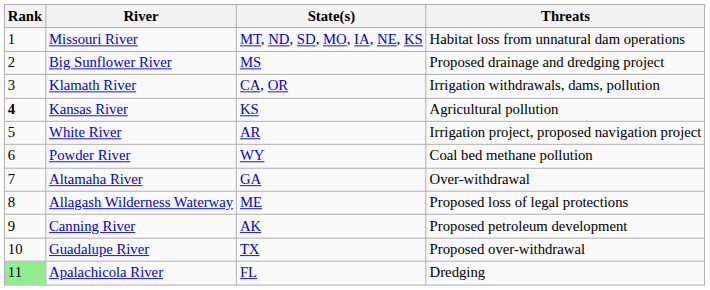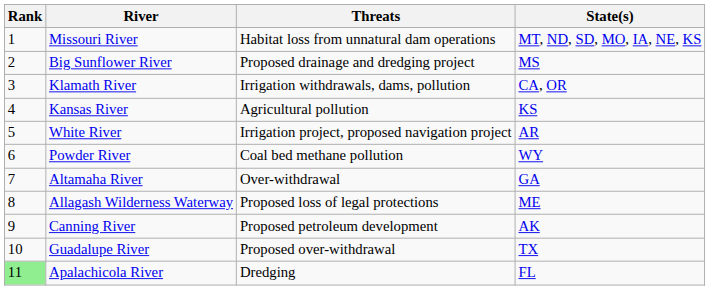 <table class="wikitable sortable">
 <tr>
 <th>Rank</th>
 <th>River</th>
+<th>Threats</th>
 <th>State(s)</th>
-<th>Threats</th>
 </tr>
 <tr>
 <td>1</td>
 <td><a href='#'>Missouri River</a></td>
+<td>Habitat loss from unnatural dam operations</td>
 <td><a href='#'>MT</a>, <a href='#'>ND</a>, <a href='#'>SD</a>, <a href='#'>MO</a>, <a href='#'>IA</a>, <a href='#'>NE</a>, <a href='#'>KS</a></td>
-<td>Habitat loss from unnatural dam operations</td>
 </tr>
 <tr>
 <td>2</td>
 <td><a href='#'>Big Sunflower River</a></td>
+<td>Proposed drainage and dredging project</td>
 <td><a href='#'>MS</a></td>
-<td>Proposed drainage and dredging project</td>
 </tr>
 <tr>
 <td>3</td>
 <td><a href='#'>Klamath River</a></td>
+<td>Irrigation withdrawals, dams, pollution</td>
 <td><a href='#'>CA</a>, <a href='#'>OR</a></td>
-<td>Irrigation withdrawals, dams, pollution</td>
 </tr>
 <tr>
-<td><strong>4</strong></td>
+<td>4</td>
 <td><a href='#'>Kansas River</a></td>
+<td>Agricultural pollution</td>
 <td><a href='#'>KS</a></td>
-<td>Agricultural pollution</td>
 </tr>
 <tr>
 <td>5</td>
 <td><a href='#'>White River</a></td>
+<td>Irrigation project, proposed navigation project</td>
 <td><a href='#'>AR</a></td>
-<td>Irrigation project, proposed navigation project</td>
 </tr>
 <tr>
 <td>6</td>
 <td><a href='#'>Powder River</a></td>
+<td>Coal bed methane pollution</td>
 <td><a href='#'>WY</a></td>
-<td>Coal bed methane pollution</td>
 </tr>
 <tr>
 <td>7</td>
 <td><a href='#'>Altamaha River</a></td>
+<td>Over-withdrawal</td>
 <td><a href='#'>GA</a></td>
-<td>Over-withdrawal</td>
 </tr>
 <tr>
 <td>8</td>
 <td><a href='#'>Allagash Wilderness Waterway</a></td>
+<td>Proposed loss of legal protections</td>
 <td><a href='#'>ME</a></td>
-<td>Proposed loss of legal protections</td>
 </tr>
 <tr>
 <td>9</td>
 <td><a href='#'>Canning River</a></td>
+<td>Proposed petroleum development</td>
 <td><a href='#'>AK</a></td>
-<td>Proposed petroleum development</td>
 </tr>
 <tr>
 <td>10</td>
 <td><a href='#'>Guadalupe River</a></td>
+<td>Proposed over-withdrawal</td>
 <td><a href='#'>TX</a></td>
-<td>Proposed over-withdrawal</td>
 </tr>
 <tr>
 <td style="background: lightgreen;">11</td>
 <td><a href='#'>Apalachicola River</a></td>
+<td>Dredging</td>
 <td><a href='#'>FL</a></td>
-<td>Dredging</td>
 </tr>
 </table>
